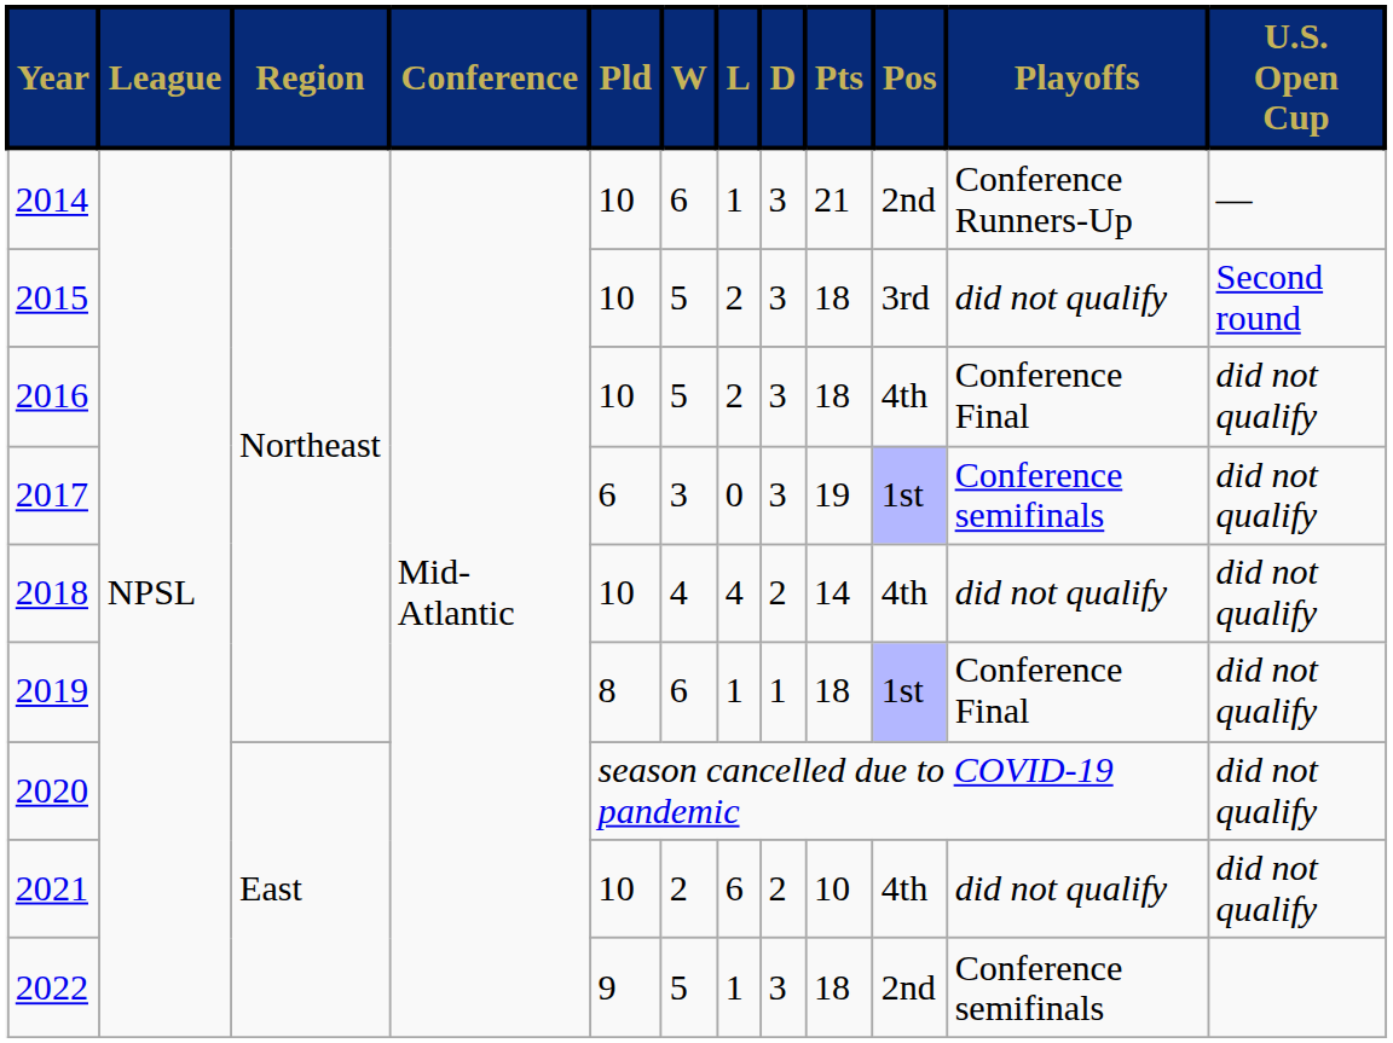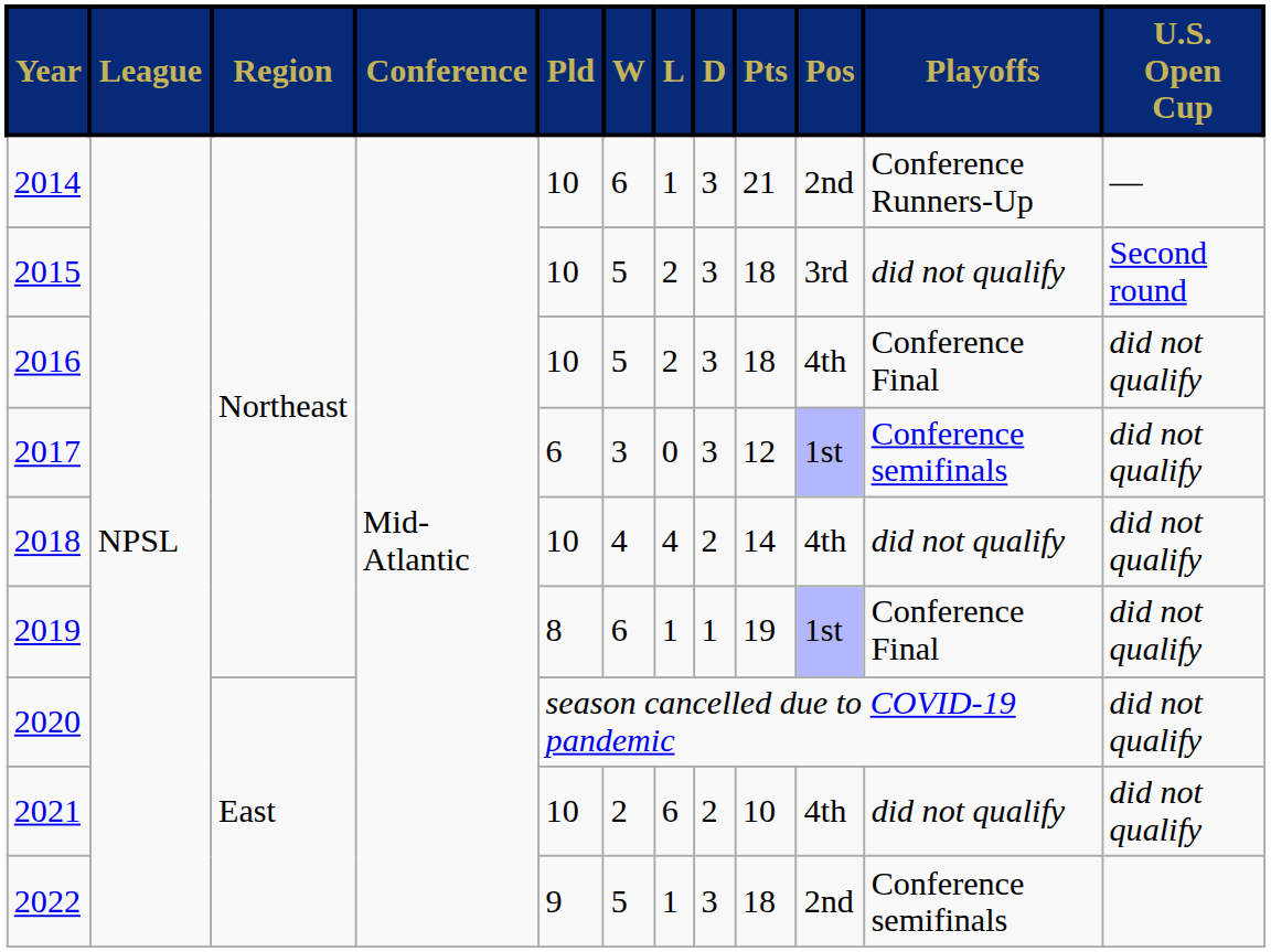 <table class="wikitable">
 <tr>
 <th style="background:#062A78; color:#C5B358; border:2px solid #000000;">Year</th>
 <th style="background:#062A78; color:#C5B358; border:2px solid #000000;">League</th>
 <th style="background:#062A78; color:#C5B358; border:2px solid #000000;">Region</th>
 <th style="background:#062A78; color:#C5B358; border:2px solid #000000;">Conference</th>
 <th style="background:#062A78; color:#C5B358; border:2px solid #000000;">Pld</th>
 <th style="background:#062A78; color:#C5B358; border:2px solid #000000;">W</th>
 <th style="background:#062A78; color:#C5B358; border:2px solid #000000;">L</th>
 <th style="background:#062A78; color:#C5B358; border:2px solid #000000;">D</th>
 <th style="background:#062A78; color:#C5B358; border:2px solid #000000;">Pts</th>
 <th style="background:#062A78; color:#C5B358; border:2px solid #000000;">Pos</th>
 <th style="background:#062A78; color:#C5B358; border:2px solid #000000;">Playoffs</th>
 <th style="background:#062A78; color:#C5B358; border:2px solid #000000;">U.S. Open Cup</th>
 </tr>
 <tr>
 <td><a href='#'>2014</a></td>
 <td rowspan="9">NPSL</td>
 <td rowspan="6">Northeast</td>
 <td rowspan="9">Mid-Atlantic</td>
 <td>10</td>
 <td>6</td>
 <td>1</td>
 <td>3</td>
 <td>21</td>
 <td>2nd</td>
 <td>Conference Runners-Up</td>
 <td>—</td>
 </tr>
 <tr>
 <td><a href='#'>2015</a></td>
 <td>10</td>
 <td>5</td>
 <td>2</td>
 <td>3</td>
 <td>18</td>
 <td>3rd</td>
 <td><em>did not qualify</em></td>
 <td><a href='#'>Second round</a></td>
 </tr>
 <tr>
 <td><a href='#'>2016</a></td>
 <td>10</td>
 <td>5</td>
 <td>2</td>
 <td>3</td>
 <td>18</td>
 <td>4th</td>
 <td>Conference Final</td>
 <td><em>did not qualify</em></td>
 </tr>
 <tr>
 <td><a href='#'>2017</a></td>
 <td>6</td>
 <td>3</td>
 <td>0</td>
 <td>3</td>
-<td>19</td>
+<td>12</td>
 <td bgcolor="B3B7FF">1st</td>
 <td><a href='#'>Conference semifinals</a></td>
 <td><em>did not qualify</em></td>
 </tr>
 <tr>
 <td><a href='#'>2018</a></td>
 <td>10</td>
 <td>4</td>
 <td>4</td>
 <td>2</td>
 <td>14</td>
 <td>4th</td>
 <td><em>did not qualify</em></td>
 <td><em>did not qualify</em></td>
 </tr>
 <tr>
 <td><a href='#'>2019</a></td>
 <td>8</td>
 <td>6</td>
 <td>1</td>
 <td>1</td>
-<td>18</td>
+<td>19</td>
 <td bgcolor="B3B7FF">1st</td>
 <td>Conference Final</td>
 <td><em>did not qualify</em></td>
 </tr>
 <tr>
 <td><a href='#'>2020</a></td>
 <td rowspan="3">East</td>
 <td colspan="7"><em>season cancelled due to <a href='#'>COVID-19 pandemic</a></em></td>
 <td><em>did not qualify</em></td>
 </tr>
 <tr>
 <td><a href='#'>2021</a></td>
 <td>10</td>
 <td>2</td>
 <td>6</td>
 <td>2</td>
 <td>10</td>
 <td>4th</td>
 <td><em>did not qualify</em></td>
 <td><em>did not qualify</em></td>
 </tr>
 <tr>
 <td><a href='#'>2022</a></td>
 <td>9</td>
 <td>5</td>
 <td>1</td>
 <td>3</td>
 <td>18</td>
 <td>2nd</td>
 <td>Conference semifinals</td>
 <td></td>
 </tr>
 <tr>
 </tr>
 </table>
